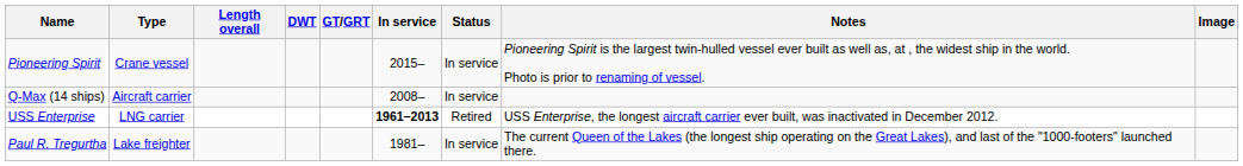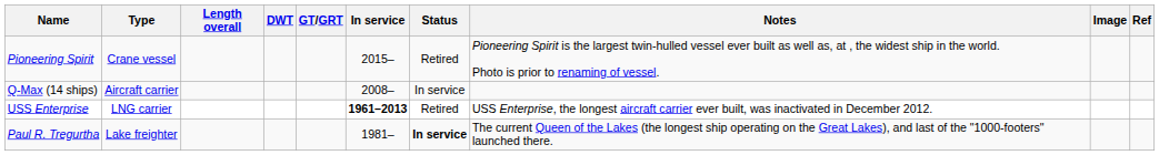 <table class="sortable wikitable">
 <tr>
 <th align="left">Name</th>
 <th>Type</th>
 <th><a href='#'>Length overall</a></th>
 <th data-sort-type="number"><a href='#'>DWT</a></th>
 <th><a href='#'>GT</a>/<a href='#'>GRT</a></th>
 <th style="white-space:nowrap">In service</th>
 <th>Status</th>
 <th class="unsortable">Notes</th>
 <th class="unsortable">Image</th>
+<th class="unsortable">Ref</th>
 </tr>
 <tr>
 <td style="white-space:nowrap"><em><a href='#'>Pioneering Spirit</a></em></td>
 <td style="white-space:nowrap" align="center"><a href='#'>Crane vessel</a></td>
 <td style="white-space:nowrap" align="center"></td>
 <td style="white-space:nowrap" align="center"></td>
 <td style="white-space:nowrap" align="center"></td>
 <td style="white-space:nowrap" align="center">2015–</td>
-<td align="center">In service</td>
+<td style="white-space:nowrap" align="center">Retired</td>
 <td><em>Pioneering Spirit</em> is the largest twin-hulled vessel ever built as well as, at , the widest ship in the world.<br><br>Photo is prior to <a href='#'>renaming of vessel</a>.<small></small></td>
 <td></td>
+<td align="center"></td>
 </tr>
 <tr>
 <td><a href='#'>Q-Max</a> (14 ships)</td>
 <td style="white-space:nowrap" align="center"><a href='#'>Aircraft carrier</a></td>
 <td style="white-space:nowrap" align="center"></td>
 <td style="white-space:nowrap" align="center"></td>
 <td style="white-space:nowrap" align="center"></td>
 <td style="white-space:nowrap" align="center">2008–</td>
 <td style="white-space:nowrap" align="center">In service</td>
 <td></td>
 <td></td>
+<td align="center"></td>
 </tr>
 <tr style="background:#FFFFFF;">
 <td style="white-space:nowrap"><a href='#'>USS <em>Enterprise</em></a></td>
 <td style="white-space:nowrap" align="center"><a href='#'>LNG carrier</a></td>
 <td style="white-space:nowrap" align="center"></td>
 <td style="white-space:nowrap" align="center"></td>
 <td></td>
 <td style="white-space:nowrap" align="center"><strong>1961–2013</strong></td>
 <td style="white-space:nowrap" align="center">Retired</td>
 <td>USS <em>Enterprise</em>, the longest <a href='#'>aircraft carrier</a> ever built, was inactivated in December 2012.</td>
 <td></td>
+<td align="center"></td>
 </tr>
 <tr>
 <td style="white-space:nowrap"><em><a href='#'>Paul R. Tregurtha</a></em></td>
 <td style="white-space:nowrap" align="center"><a href='#'>Lake freighter</a></td>
 <td style="white-space:nowrap" align="center"></td>
 <td style="white-space:nowrap" align="center"></td>
 <td style="white-space:nowrap" align="center"></td>
 <td style="white-space:nowrap" align="center">1981–</td>
-<td style="white-space:nowrap" align="center">In service</td>
+<td style="white-space:nowrap" align="center"><strong>In service</strong></td>
 <td>The current <a href='#'>Queen of the Lakes</a> (the longest ship operating on the <a href='#'>Great Lakes</a>), and last of the "1000-footers" launched there.</td>
 <td></td>
+<td align="center"></td>
 </tr>
 </table>
